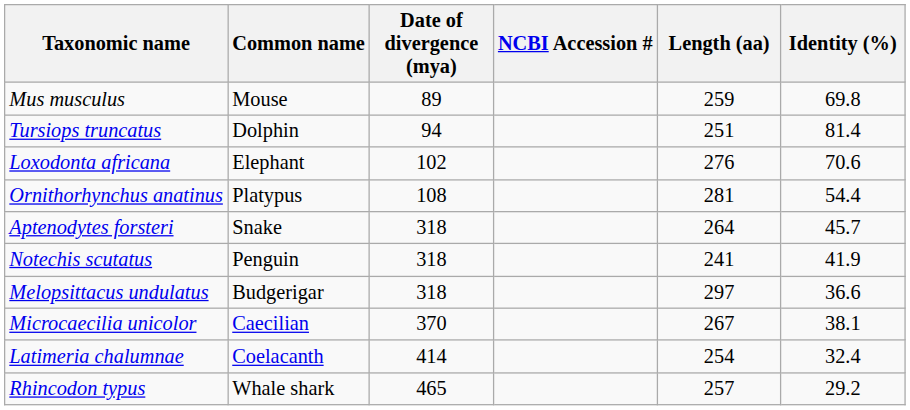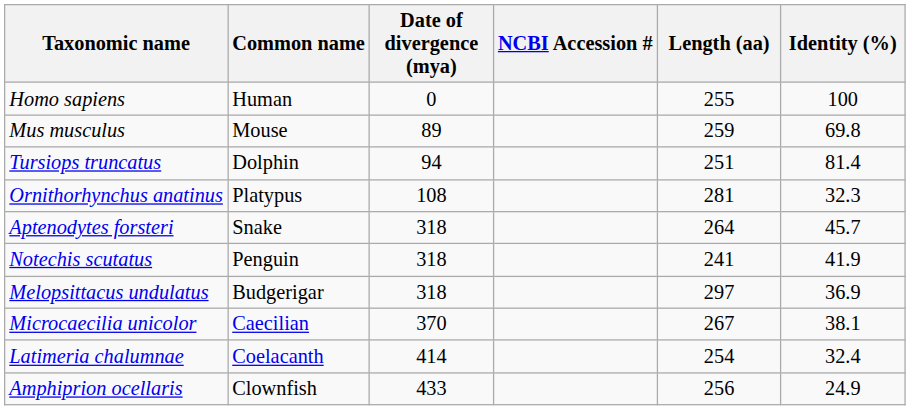 <table class="wikitable">
 <tr>
 <th>Taxonomic name</th>
 <th>Common name</th>
 <th width="90">Date of divergence (mya)</th>
 <th><a href='#'>NCBI</a> Accession #</th>
 <th width="90">Length (aa)</th>
 <th width="90">Identity (%) </th>
+</tr>
+<tr>
+<td><em>Homo sapiens</em></td>
+<td>Human</td>
+<td align="middle">0</td>
+<td></td>
+<td align="middle">255</td>
+<td align="middle">100</td>
 </tr>
 <tr>
 <td><em>Mus musculus</em></td>
 <td>Mouse</td>
 <td align="middle">89</td>
 <td></td>
 <td align="middle">259</td>
 <td align="middle">69.8</td>
 </tr>
 <tr>
 <td><a href='#'><em>Tursiops truncatus</em></a></td>
 <td>Dolphin</td>
 <td align="middle">94</td>
 <td></td>
 <td align="middle">251</td>
 <td align="middle">81.4</td>
 </tr>
 <tr>
-<td><a href='#'><em>Loxodonta africana</em></a></td>
-<td>Elephant</td>
-<td align="middle">102</td>
-<td></td>
-<td align="middle">276</td>
-<td align="middle">70.6</td>
-</tr>
-<tr>
 <td><a href='#'><em>Ornithorhynchus anatinus</em></a></td>
 <td>Platypus</td>
 <td align="middle">108</td>
 <td></td>
 <td align="middle">281</td>
-<td align="middle">54.4</td>
+<td align="middle">32.3</td>
 </tr>
 <tr>
 <td><a href='#'><em>Aptenodytes forsteri</em></a></td>
 <td>Snake</td>
 <td align="middle">318</td>
 <td></td>
 <td align="middle">264</td>
 <td align="middle">45.7</td>
 </tr>
 <tr>
 <td><a href='#'><em>Notechis scutatus</em></a></td>
 <td>Penguin</td>
 <td align="middle">318</td>
 <td></td>
 <td align="middle">241</td>
 <td align="middle">41.9</td>
 </tr>
 <tr>
 <td><a href='#'><em>Melopsittacus undulatus</em></a></td>
 <td>Budgerigar</td>
 <td align="middle">318</td>
 <td></td>
 <td align="middle">297</td>
-<td align="middle">36.6</td>
+<td align="middle">36.9</td>
 </tr>
 <tr>
 <td><em><a href='#'>Microcaecilia unicolor</a></em></td>
 <td><a href='#'>Caecilian</a></td>
 <td align="middle">370</td>
 <td></td>
 <td align="middle">267</td>
 <td align="middle">38.1</td>
 </tr>
 <tr>
 <td><a href='#'><em>Latimeria chalumnae</em></a></td>
 <td><a href='#'>Coelacanth</a></td>
 <td align="middle">414</td>
 <td></td>
 <td align="middle">254</td>
 <td align="middle">32.4</td>
 </tr>
 <tr>
-<td><a href='#'><em>Rhincodon typus</em></a></td>
-<td>Whale shark</td>
-<td align="middle">465</td>
+<td><a href='#'><em>Amphiprion ocellaris</em></a></td>
+<td>Clownfish</td>
+<td align="middle">433</td>
 <td></td>
-<td align="middle">257</td>
-<td align="middle">29.2</td>
+<td align="middle">256</td>
+<td align="middle">24.9</td>
 </tr>
 </table>
